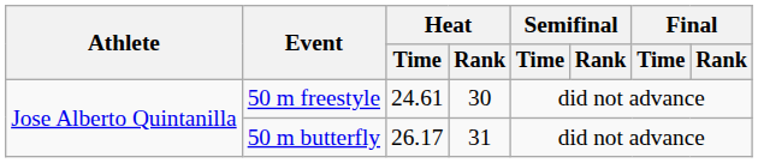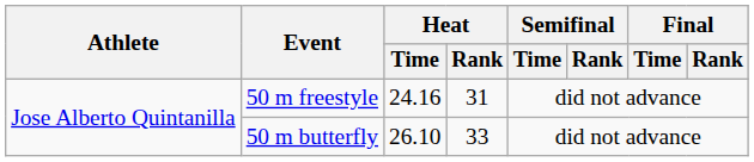 <table class=wikitable style="font-size:90%">
 <tr>
 <th rowspan=2>Athlete</th>
 <th rowspan=2>Event</th>
 <th colspan="2">Heat</th>
 <th colspan="2">Semifinal</th>
 <th colspan="2">Final</th>
 </tr>
 <tr style="font-size:95%">
 <th>Time</th>
 <th>Rank</th>
 <th>Time</th>
 <th>Rank</th>
 <th>Time</th>
 <th>Rank</th>
 </tr>
 <tr align=center>
 <td align=left rowspan=2><a href='#'>Jose Alberto Quintanilla</a></td>
 <td align=left><a href='#'>50 m freestyle</a></td>
-<td>24.61</td>
-<td>30</td>
+<td>24.16</td>
+<td>31</td>
 <td colspan=4>did not advance</td>
 </tr>
 <tr align=center>
 <td align=left><a href='#'>50 m butterfly</a></td>
-<td>26.17</td>
-<td>31</td>
+<td>26.10</td>
+<td>33</td>
 <td colspan=4>did not advance</td>
 </tr>
 </table>
